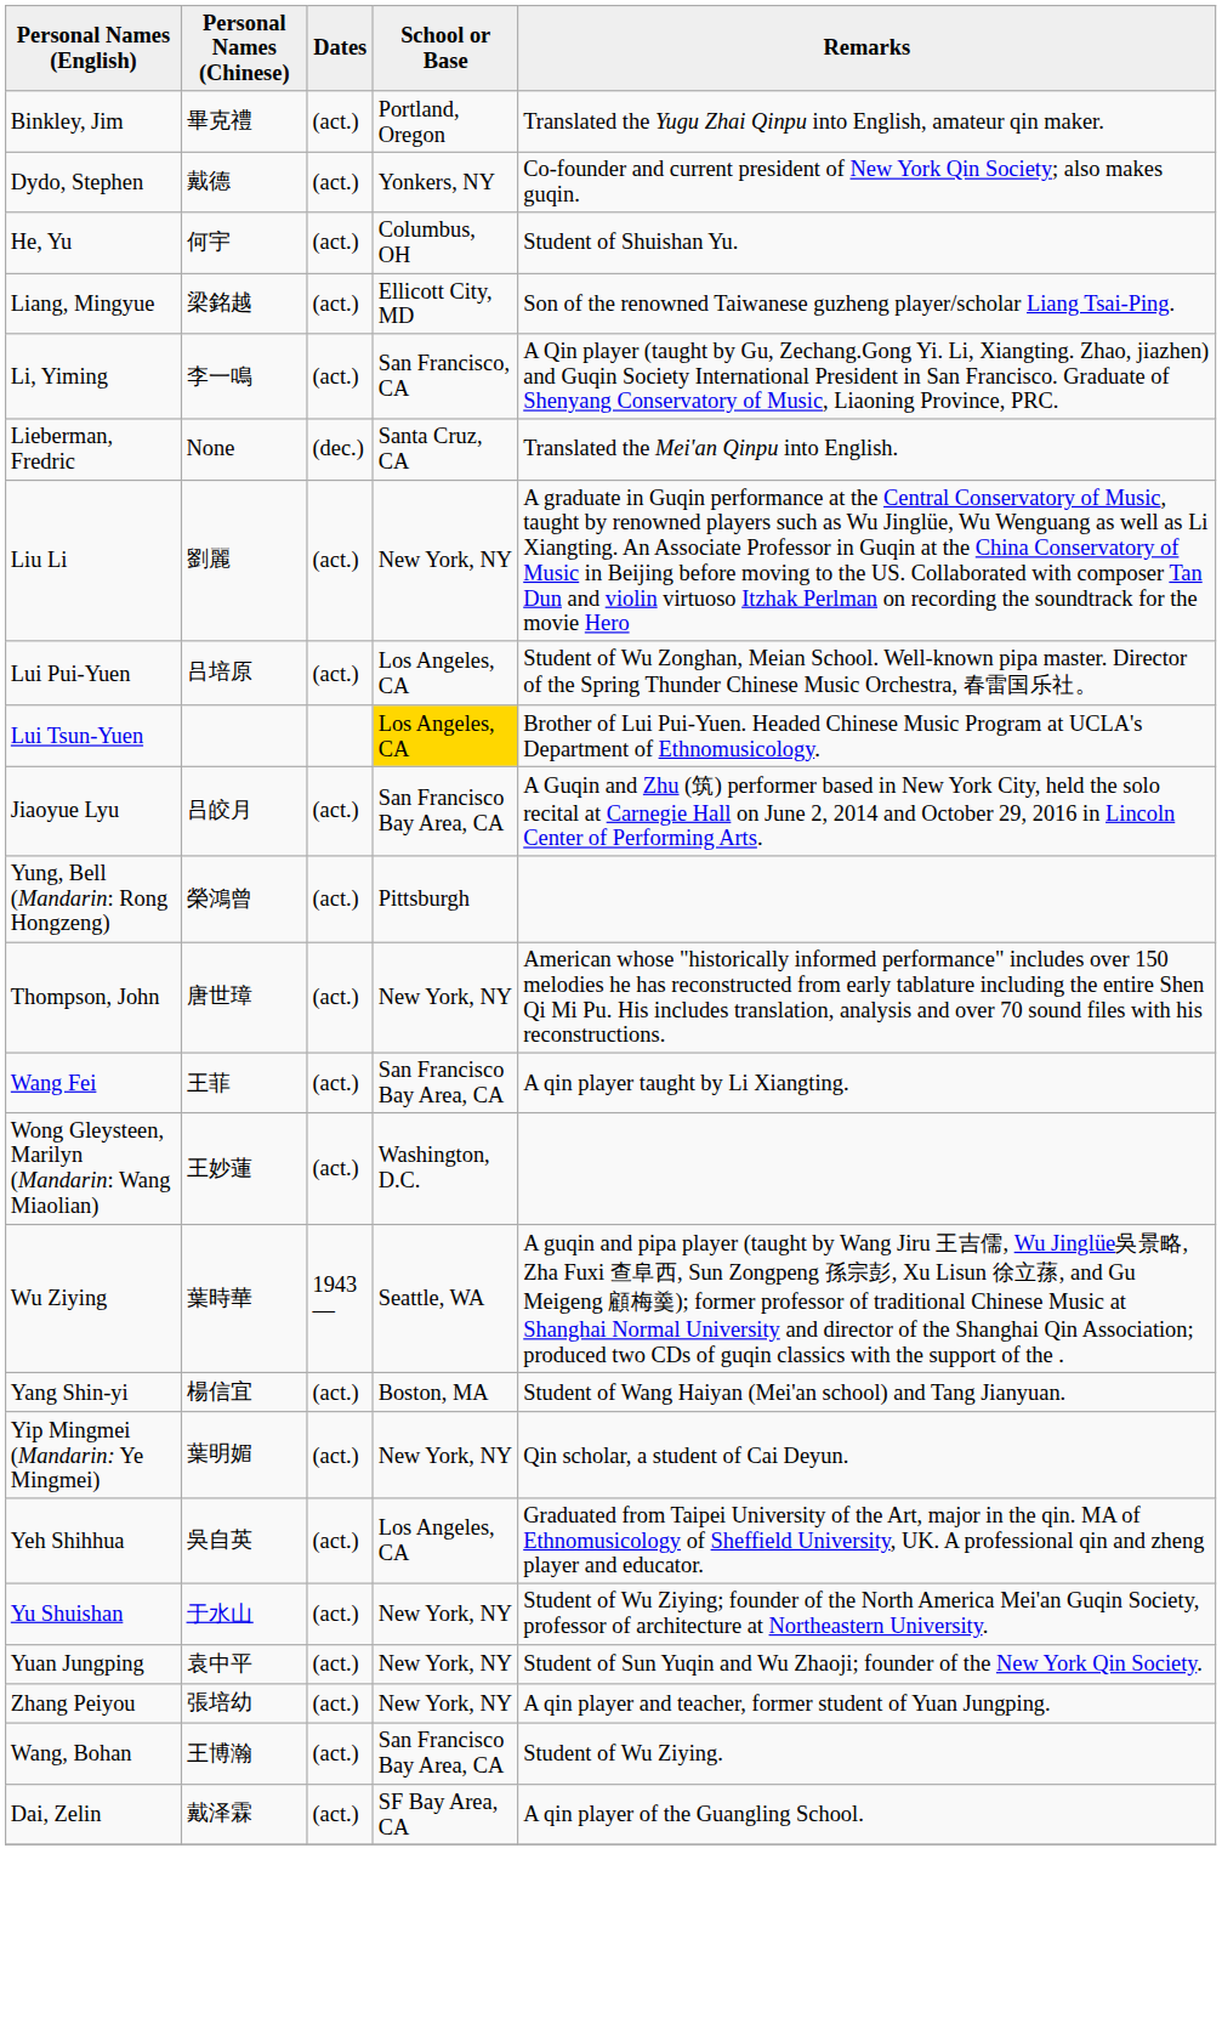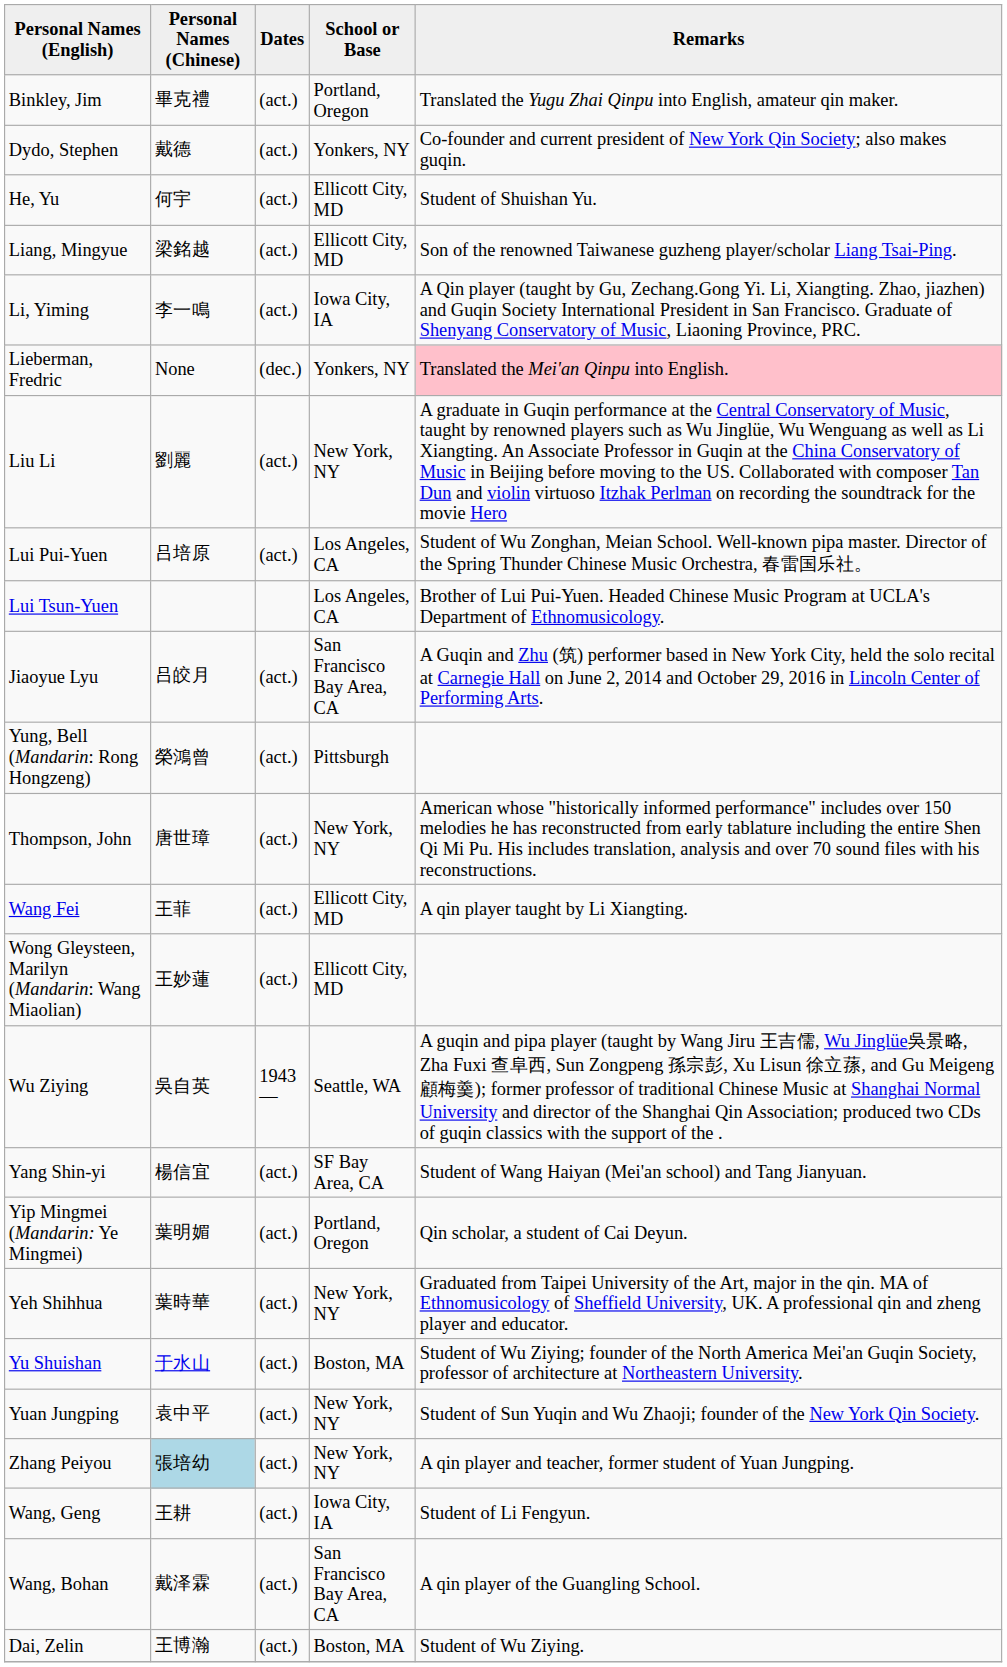 <table class="wikitable">
 <tr>
 <th style="background:#efefef;">Personal Names (English)</th>
 <th style="background:#efefef;">Personal Names (Chinese)</th>
 <th style="background:#efefef;">Dates</th>
 <th style="background:#efefef;">School or Base</th>
 <th style="background:#efefef;">Remarks</th>
 </tr>
 <tr>
 <td>Binkley, Jim</td>
 <td>畢克禮</td>
 <td>(act.)</td>
 <td>Portland, Oregon</td>
 <td>Translated the <em>Yugu Zhai Qinpu</em> into English, amateur qin maker. </td>
 </tr>
 <tr>
 <td>Dydo, Stephen</td>
 <td>戴德</td>
 <td>(act.)</td>
 <td>Yonkers, NY</td>
 <td>Co-founder and current president of <a href='#'>New York Qin Society</a>; also makes guqin. </td>
 </tr>
 <tr>
 <td>He, Yu</td>
 <td>何宇</td>
 <td>(act.)</td>
-<td>Columbus, OH</td>
+<td>Ellicott City, MD</td>
 <td>Student of Shuishan Yu.</td>
 </tr>
 <tr>
 <td>Liang, Mingyue</td>
 <td>梁銘越</td>
 <td>(act.)</td>
 <td>Ellicott City, MD</td>
 <td>Son of the renowned Taiwanese guzheng player/scholar <a href='#'>Liang Tsai-Ping</a>.</td>
 </tr>
 <tr>
 <td>Li, Yiming</td>
 <td>李一鳴</td>
 <td>(act.)</td>
-<td>San Francisco, CA</td>
+<td>Iowa City, IA</td>
 <td>A Qin player (taught by Gu, Zechang.Gong Yi. Li, Xiangting. Zhao, jiazhen) and Guqin Society International President in San Francisco. Graduate of <a href='#'>Shenyang Conservatory of Music</a>, Liaoning Province, PRC.</td>
 </tr>
 <tr>
 <td>Lieberman, Fredric</td>
 <td>None</td>
 <td>(dec.)</td>
-<td>Santa Cruz, CA</td>
-<td>Translated the <em>Mei'an Qinpu</em> into English.</td>
+<td>Yonkers, NY</td>
+<td style="background: pink;">Translated the <em>Mei'an Qinpu</em> into English.</td>
 </tr>
 <tr>
 <td>Liu Li</td>
 <td>劉麗</td>
 <td>(act.)</td>
 <td>New York, NY</td>
 <td>A graduate in Guqin performance at the <a href='#'>Central Conservatory of Music</a>, taught by renowned players such as Wu Jinglüe, Wu Wenguang as well as Li Xiangting. An Associate Professor in Guqin at the <a href='#'>China Conservatory of Music</a> in Beijing before moving to the US. Collaborated with composer <a href='#'>Tan Dun</a> and <a href='#'>violin</a> virtuoso <a href='#'>Itzhak Perlman</a> on recording the soundtrack for the movie <a href='#'>Hero</a></td>
 </tr>
 <tr>
 <td>Lui Pui-Yuen</td>
 <td>吕培原</td>
 <td>(act.)</td>
 <td>Los Angeles, CA</td>
 <td>Student of Wu Zonghan, Meian School. Well-known pipa master. Director of the Spring Thunder Chinese Music Orchestra, 春雷国乐社。</td>
 </tr>
 <tr>
 <td><a href='#'>Lui Tsun-Yuen</a></td>
 <td></td>
 <td></td>
-<td style="background: gold;">Los Angeles, CA</td>
+<td>Los Angeles, CA</td>
 <td>Brother of Lui Pui-Yuen. Headed Chinese Music Program at UCLA's Department of <a href='#'>Ethnomusicology</a>.</td>
 </tr>
 <tr>
 <td>Jiaoyue Lyu</td>
 <td>吕皎月</td>
 <td>(act.)</td>
 <td>San Francisco Bay Area, CA</td>
 <td>A Guqin and <a href='#'>Zhu</a> (筑) performer based in New York City, held the solo recital at <a href='#'>Carnegie Hall</a> on June 2, 2014 and October 29, 2016 in <a href='#'>Lincoln Center of Performing Arts</a>.</td>
 </tr>
 <tr>
 <td>Yung, Bell (<em>Mandarin</em>: Rong Hongzeng)</td>
 <td>榮鴻曾</td>
 <td>(act.)</td>
 <td>Pittsburgh</td>
 </tr>
 <tr>
 <td>Thompson, John</td>
 <td>唐世璋</td>
 <td>(act.)</td>
 <td>New York, NY</td>
 <td>American whose "historically informed performance" includes over 150 melodies he has reconstructed from early tablature including the entire Shen Qi Mi Pu. His   includes translation, analysis and over 70 sound files with his reconstructions.</td>
 </tr>
 <tr>
 <td><a href='#'>Wang Fei</a></td>
 <td>王菲</td>
 <td>(act.)</td>
-<td>San Francisco Bay Area, CA</td>
+<td>Ellicott City, MD</td>
 <td>A qin player taught by Li Xiangting.</td>
 </tr>
 <tr>
 <td>Wong Gleysteen, Marilyn (<em>Mandarin</em>: Wang Miaolian)</td>
 <td>王妙蓮</td>
 <td>(act.)</td>
-<td>Washington, D.C.</td>
+<td>Ellicott City, MD</td>
 <td></td>
 </tr>
 <tr>
 <td>Wu Ziying</td>
-<td>葉時華</td>
+<td>吳自英</td>
 <td>1943—</td>
 <td>Seattle, WA</td>
 <td>A guqin and pipa player (taught by Wang Jiru 王吉儒, <a href='#'>Wu Jinglüe</a>吳景略, Zha Fuxi 查阜西, Sun Zongpeng 孫宗彭, Xu Lisun 徐立蓀, and Gu Meigeng 顧梅羹); former professor of traditional Chinese Music at <a href='#'>Shanghai Normal University</a> and director of the Shanghai Qin Association; produced two CDs of guqin classics with the support of the . </td>
 </tr>
 <tr>
 <td>Yang Shin-yi</td>
 <td>楊信宜</td>
 <td>(act.)</td>
-<td>Boston, MA</td>
+<td>SF Bay Area, CA</td>
 <td>Student of Wang Haiyan (Mei'an school) and Tang Jianyuan.</td>
 </tr>
 <tr>
 <td>Yip Mingmei (<em>Mandarin:</em> Ye Mingmei)</td>
 <td>葉明媚</td>
 <td>(act.)</td>
-<td>New York, NY</td>
+<td>Portland, Oregon</td>
 <td>Qin scholar, a student of Cai Deyun.</td>
 </tr>
 <tr>
 <td>Yeh Shihhua</td>
-<td>吳自英</td>
+<td>葉時華</td>
 <td>(act.)</td>
-<td>Los Angeles, CA</td>
+<td>New York, NY</td>
 <td>Graduated from Taipei University of the Art, major in the qin. MA of <a href='#'>Ethnomusicology</a> of <a href='#'>Sheffield University</a>, UK. A professional qin and zheng player and educator.</td>
 </tr>
 <tr>
 <td><a href='#'>Yu Shuishan</a></td>
 <td><a href='#'>于水山</a></td>
 <td>(act.)</td>
-<td>New York, NY</td>
+<td>Boston, MA</td>
 <td>Student of Wu Ziying; founder of the North America Mei'an Guqin Society, professor of architecture at <a href='#'>Northeastern University</a>.</td>
 </tr>
 <tr>
 <td>Yuan Jungping</td>
 <td>袁中平</td>
 <td>(act.)</td>
 <td>New York, NY</td>
 <td>Student of Sun Yuqin and Wu Zhaoji; founder of the <a href='#'>New York Qin Society</a>.</td>
 </tr>
 <tr>
 <td>Zhang Peiyou</td>
-<td>張培幼</td>
+<td style="background: lightblue;">張培幼</td>
 <td>(act.)</td>
 <td>New York, NY</td>
 <td>A qin player and teacher, former student of Yuan Jungping. </td>
 </tr>
 <tr>
+<td>Wang, Geng</td>
+<td>王耕</td>
+<td>(act.)</td>
+<td>Iowa City, IA</td>
+<td>Student of Li Fengyun. </td>
+</tr>
+<tr>
 <td>Wang, Bohan</td>
-<td>王博瀚</td>
+<td>戴泽霖</td>
 <td>(act.)</td>
 <td>San Francisco Bay Area, CA</td>
-<td>Student of Wu Ziying.</td>
+<td>A qin player of the Guangling School.</td>
 </tr>
 <tr>
 <td>Dai, Zelin</td>
-<td>戴泽霖</td>
+<td>王博瀚</td>
 <td>(act.)</td>
-<td>SF Bay Area, CA</td>
-<td>A qin player of the Guangling School.</td>
+<td>Boston, MA</td>
+<td>Student of Wu Ziying.</td>
 </tr>
 <tr>
 </tr>
 </table>
